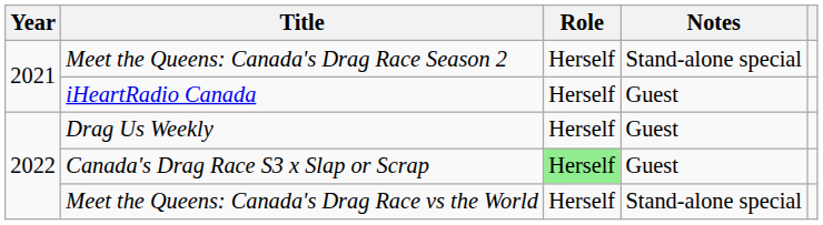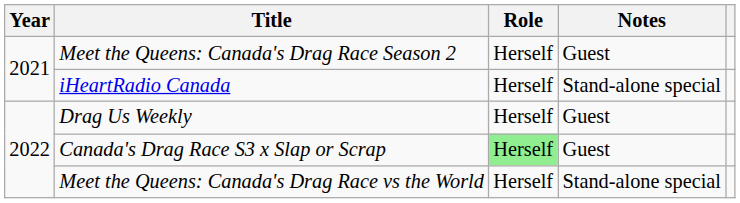 <table class="wikitable plainrowheaders sortable">
 <tr>
 <th scope="col">Year</th>
 <th scope="col">Title</th>
 <th scope="col">Role</th>
 <th scope="col">Notes</th>
 <th style="text-align: center;" class="unsortable"></th>
 </tr>
 <tr>
 <td rowspan="2">2021</td>
 <td><em>Meet the Queens: Canada's Drag Race Season 2</em></td>
 <td>Herself</td>
-<td>Stand-alone special</td>
+<td>Guest</td>
 <td style="text-align: center;"></td>
 </tr>
 <tr>
 <td><em><a href='#'>iHeartRadio Canada</a></em></td>
 <td>Herself</td>
-<td>Guest</td>
+<td>Stand-alone special</td>
 <td style="text-align: center;"></td>
 </tr>
 <tr>
 <td rowspan="3">2022</td>
 <td><em>Drag Us Weekly</em></td>
 <td>Herself</td>
 <td>Guest</td>
 <td style="text-align: center;"></td>
 </tr>
 <tr>
 <td><em>Canada's Drag Race S3 x Slap or Scrap</em></td>
 <td style="background: lightgreen;">Herself</td>
 <td>Guest</td>
 <td></td>
 </tr>
 <tr>
 <td><em>Meet the Queens: Canada's Drag Race vs the World</em></td>
 <td>Herself</td>
 <td>Stand-alone special</td>
 <td style="text-align: center;"></td>
 </tr>
 </table>
